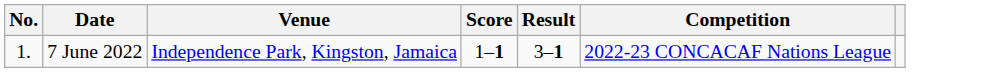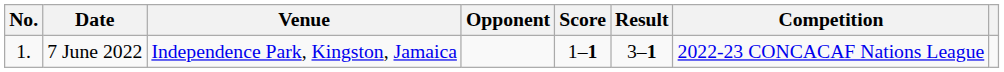 <table class="wikitable">
 <tr>
 <th scope="col">No.</th>
 <th scope="col">Date</th>
 <th scope="col">Venue</th>
+<th scope="col">Opponent</th>
 <th scope="col">Score</th>
 <th scope="col">Result</th>
 <th scope="col">Competition</th>
 <th scope="col" class="unsortable"></th>
 </tr>
 <tr>
 <td align="center">1.</td>
 <td>7 June 2022</td>
 <td><a href='#'>Independence Park</a>, <a href='#'>Kingston</a>, <a href='#'>Jamaica</a></td>
+<td></td>
 <td align="center">1–<strong>1</strong></td>
 <td align="center">3–<strong>1</strong></td>
 <td><a href='#'>2022-23 CONCACAF Nations League</a></td>
 <td></td>
 </tr>
 </table>
